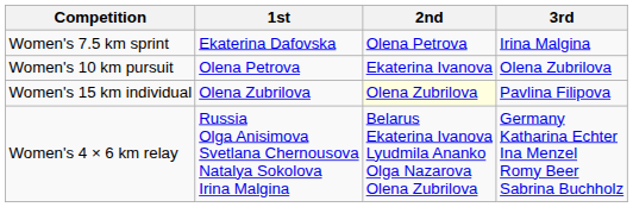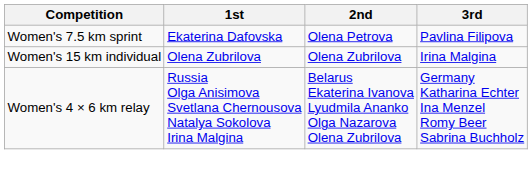 <table class="wikitable">
 <tr>
 <th>Competition</th>
 <th>1st</th>
 <th>2nd</th>
 <th>3rd</th>
 </tr>
 <tr>
 <td>Women's 7.5 km sprint</td>
 <td> <a href='#'>Ekaterina Dafovska</a></td>
 <td> <a href='#'>Olena Petrova</a></td>
-<td> <a href='#'>Irina Malgina</a></td>
-</tr>
-<tr>
-<td>Women's 10 km pursuit</td>
-<td> <a href='#'>Olena Petrova</a></td>
-<td> <a href='#'>Ekaterina Ivanova</a></td>
-<td> <a href='#'>Olena Zubrilova</a></td>
+<td> <a href='#'>Pavlina Filipova</a></td>
 </tr>
 <tr>
 <td>Women's 15 km individual</td>
 <td> <a href='#'>Olena Zubrilova</a></td>
-<td style="background: lightyellow;"> <a href='#'>Olena Zubrilova</a></td>
-<td> <a href='#'>Pavlina Filipova</a></td>
+<td> <a href='#'>Olena Zubrilova</a></td>
+<td> <a href='#'>Irina Malgina</a></td>
 </tr>
 <tr>
 <td>Women's 4 × 6 km relay</td>
 <td> <a href='#'>Russia</a><br><a href='#'>Olga Anisimova</a><br><a href='#'>Svetlana Chernousova</a><br><a href='#'>Natalya Sokolova</a><br><a href='#'>Irina Malgina</a></td>
 <td> <a href='#'>Belarus</a><br><a href='#'>Ekaterina Ivanova</a><br><a href='#'>Lyudmila Ananko</a><br><a href='#'>Olga Nazarova</a><br><a href='#'>Olena Zubrilova</a></td>
 <td> <a href='#'>Germany</a><br><a href='#'>Katharina Echter</a><br><a href='#'>Ina Menzel</a><br><a href='#'>Romy Beer</a><br><a href='#'>Sabrina Buchholz</a></td>
 </tr>
 </table>
